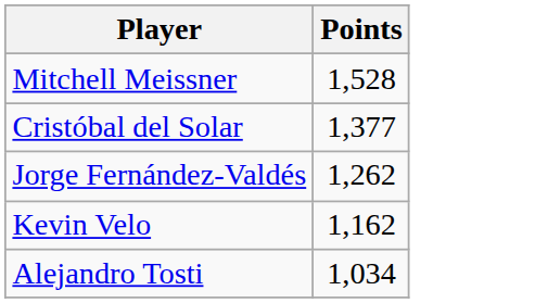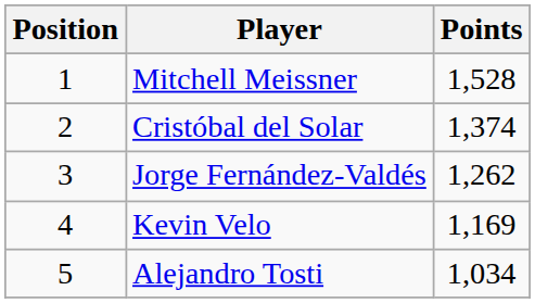 <table class=wikitable>
 <tr>
+<th>Position</th>
 <th>Player</th>
 <th>Points</th>
 </tr>
 <tr>
+<td align=center>1</td>
 <td> <a href='#'>Mitchell Meissner</a></td>
 <td align=center>1,528</td>
 </tr>
 <tr>
+<td align=center>2</td>
 <td> <a href='#'>Cristóbal del Solar</a></td>
-<td align=center>1,377</td>
+<td align=center>1,374</td>
 </tr>
 <tr>
+<td align=center>3</td>
 <td> <a href='#'>Jorge Fernández-Valdés</a></td>
 <td align=center>1,262</td>
 </tr>
 <tr>
+<td align=center>4</td>
 <td> <a href='#'>Kevin Velo</a></td>
-<td align=center>1,162</td>
+<td align=center>1,169</td>
 </tr>
 <tr>
+<td align=center>5</td>
 <td> <a href='#'>Alejandro Tosti</a></td>
 <td align=center>1,034</td>
 </tr>
 </table>
